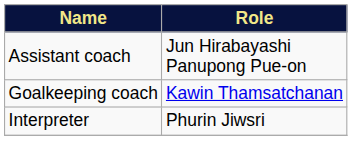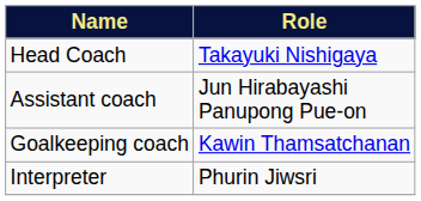 <table class="wikitable">
 <tr>
 <th style="background: #07123F; color: #F1E788;"><strong>Name</strong></th>
 <th style="background: #07123F; color: #F1E788;"><strong>Role</strong></th>
+</tr>
+<tr>
+<td>Head Coach</td>
+<td> <a href='#'>Takayuki Nishigaya</a></td>
 </tr>
 <tr>
 <td>Assistant coach</td>
 <td> Jun Hirabayashi <br>  Panupong Pue-on</td>
 </tr>
 <tr>
 <td>Goalkeeping coach</td>
 <td> <a href='#'>Kawin Thamsatchanan</a></td>
 </tr>
 <tr>
 <td>Interpreter</td>
 <td> Phurin Jiwsri</td>
 </tr>
 <tr>
 </tr>
 </table>
